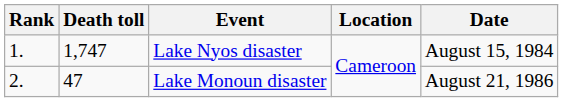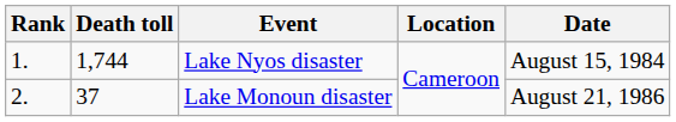 <table class="sortable wikitable" style="font-size:100%">
 <tr>
 <th>Rank</th>
 <th>Death toll</th>
 <th>Event</th>
 <th>Location</th>
 <th>Date</th>
 </tr>
 <tr>
 <td>1.</td>
-<td>1,747</td>
+<td>1,744</td>
 <td><a href='#'>Lake Nyos disaster</a></td>
 <td rowspan="2"><a href='#'>Cameroon</a></td>
 <td>August 15, 1984</td>
 </tr>
 <tr>
 <td>2.</td>
-<td>47</td>
+<td>37</td>
 <td><a href='#'>Lake Monoun disaster</a></td>
 <td>August 21, 1986</td>
 </tr>
 </table>
